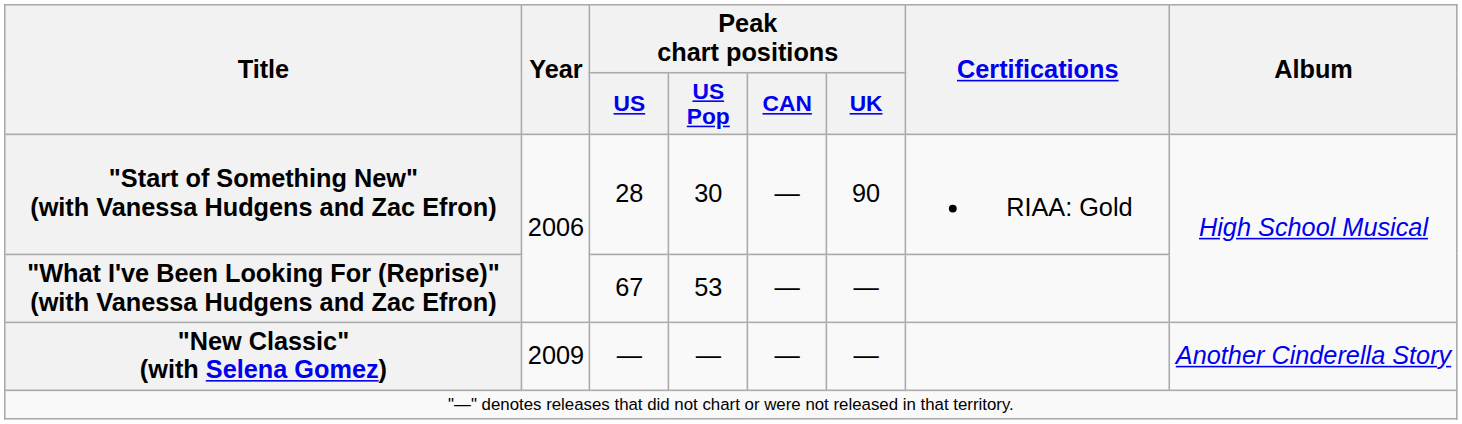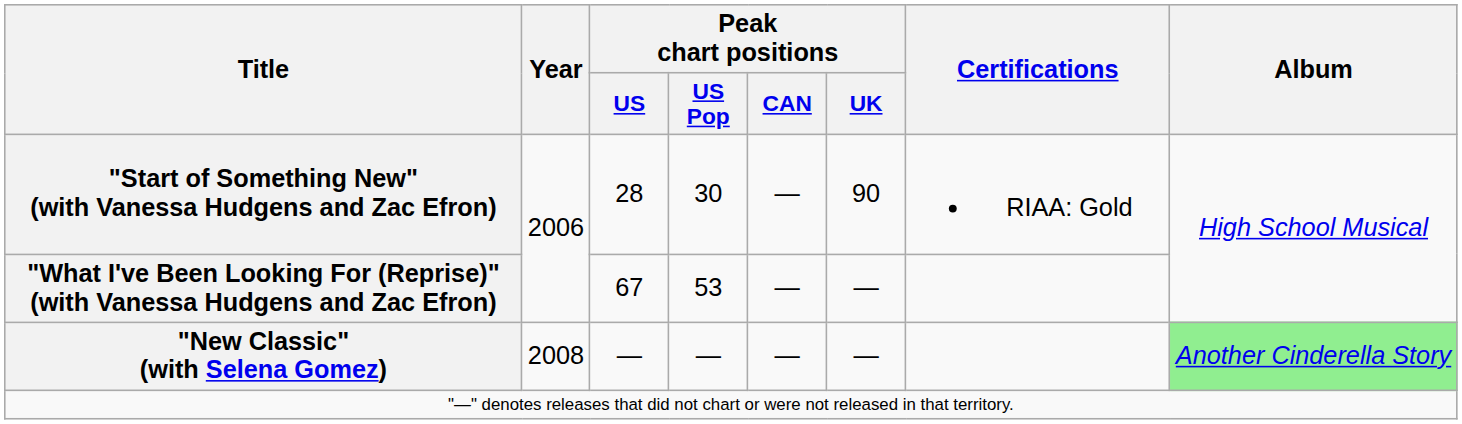 <table class="wikitable plainrowheaders" style="text-align:center;">
 <tr>
 <th scope="col" rowspan="2" style="width:20em;">Title</th>
 <th scope="col" rowspan="2">Year</th>
 <th scope="col" colspan="4">Peak<br>chart positions</th>
 <th scope="col" rowspan="2" style="width:10em;"><a href='#'>Certifications</a></th>
 <th scope="col" rowspan="2">Album</th>
 </tr>
 <tr>
 <th scope="col" style="width:3em;font-size:90%;"><a href='#'>US</a><br></th>
 <th scope="col" style="width:3em;font-size:90%;"><a href='#'>US<br>Pop</a><br></th>
 <th scope="col" style="width:3em;font-size:90%;"><a href='#'>CAN</a><br></th>
 <th scope="col" style="width:3em;font-size:90%;"><a href='#'>UK</a><br></th>
 </tr>
 <tr>
 <th scope="row">"Start of Something New"<br><span>(with Vanessa Hudgens and Zac Efron)</span></th>
 <td rowspan="2">2006</td>
 <td>28</td>
 <td>30</td>
 <td>—</td>
 <td>90</td>
 <td><br><ul><li>RIAA: Gold</li></ul></td>
 <td rowspan="2"><em><a href='#'>High School Musical</a></em></td>
 </tr>
 <tr>
 <th scope="row">"What I've Been Looking For (Reprise)"<br><span>(with Vanessa Hudgens and Zac Efron)</span></th>
 <td>67</td>
 <td>53</td>
 <td>—</td>
 <td>—</td>
 <td></td>
 </tr>
 <tr>
 <th scope="row">"New Classic"<br><span>(with <a href='#'>Selena Gomez</a>)</span></th>
-<td>2009</td>
+<td>2008</td>
 <td>—</td>
 <td>—</td>
 <td>—</td>
 <td>—</td>
 <td></td>
-<td><em><a href='#'>Another Cinderella Story</a></em></td>
+<td style="background: lightgreen;"><em><a href='#'>Another Cinderella Story</a></em></td>
 </tr>
 <tr>
 <td align="center" colspan="15" style="font-size:8pt">"—" denotes releases that did not chart or were not released in that territory.</td>
 </tr>
 </table>
